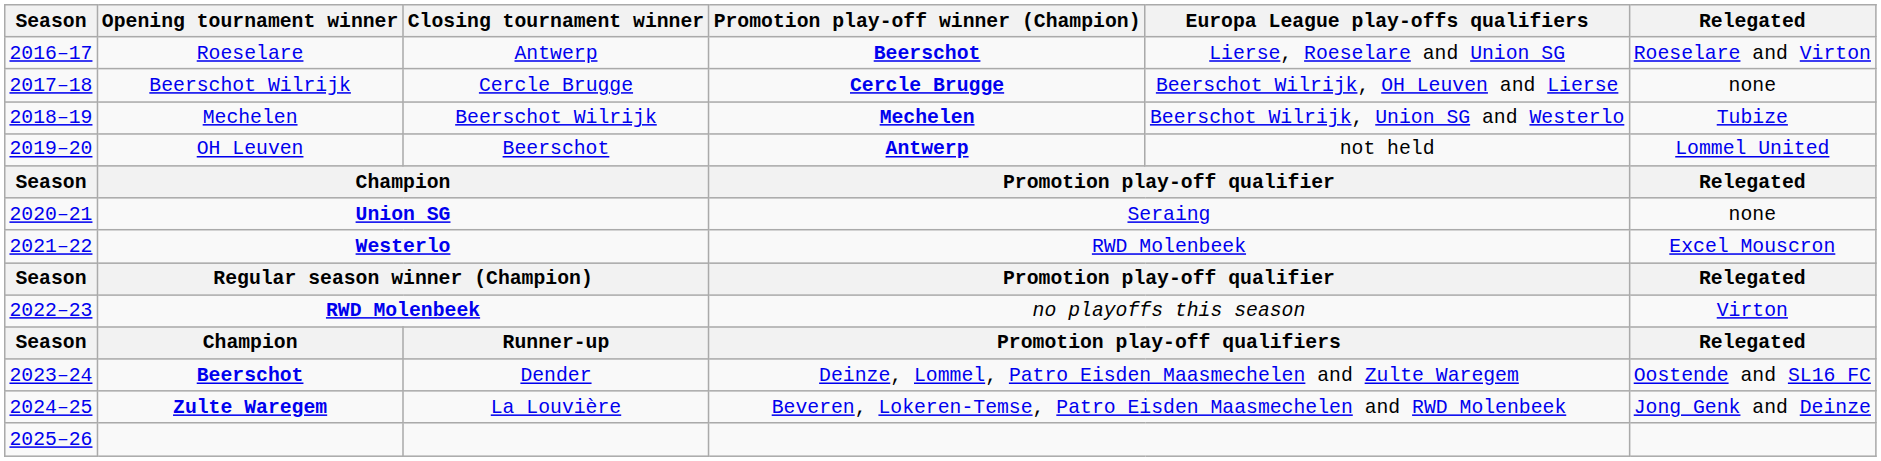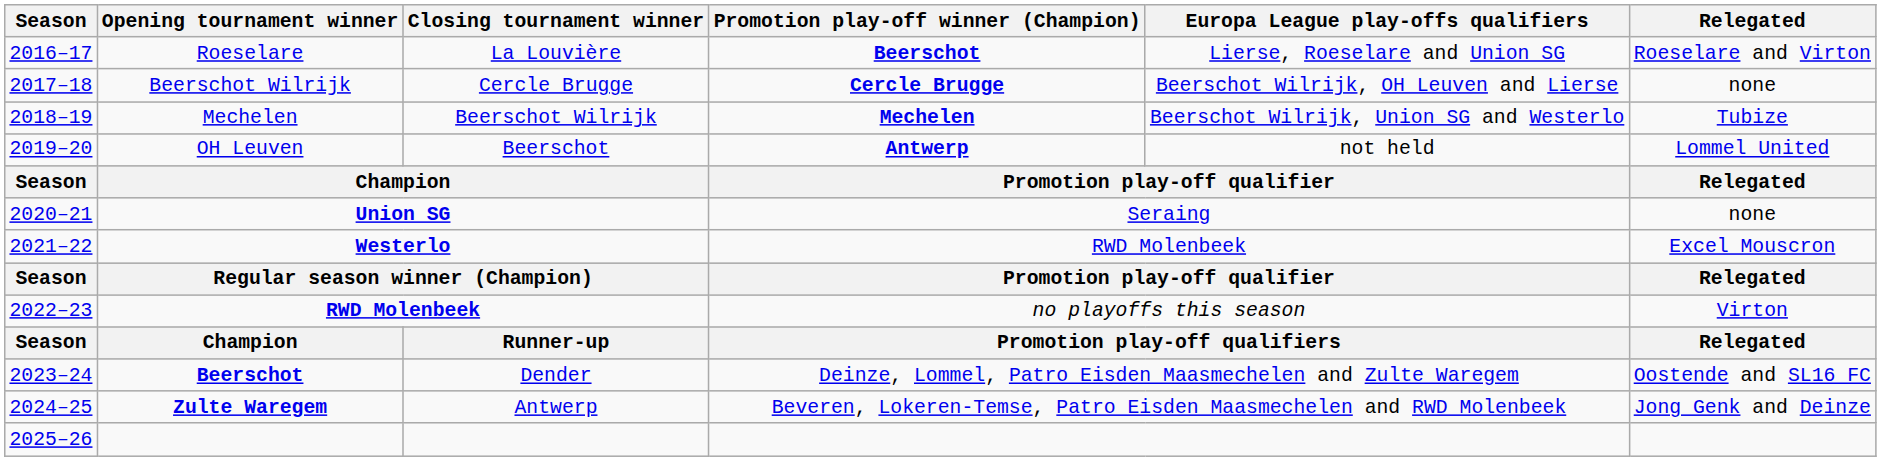 <table class="wikitable sortable" style="text-align:center;">
 <tr>
 <th>Season</th>
 <th>Opening tournament winner</th>
 <th>Closing tournament winner</th>
 <th>Promotion play-off winner (Champion)</th>
 <th>Europa League play-offs qualifiers</th>
 <th>Relegated</th>
 </tr>
 <tr>
 <td><a href='#'>2016–17</a></td>
 <td><a href='#'>Roeselare</a></td>
-<td><a href='#'>Antwerp</a></td>
+<td><a href='#'>La Louvière</a></td>
 <td><strong><a href='#'>Beerschot</a></strong> </td>
 <td><a href='#'>Lierse</a>, <a href='#'>Roeselare</a> and <a href='#'>Union SG</a></td>
 <td><a href='#'>Roeselare</a> and <a href='#'>Virton</a></td>
 </tr>
 <tr>
 <td><a href='#'>2017–18</a></td>
 <td><a href='#'>Beerschot Wilrijk</a></td>
 <td><a href='#'>Cercle Brugge</a></td>
 <td><strong><a href='#'>Cercle Brugge</a></strong></td>
 <td><a href='#'>Beerschot Wilrijk</a>, <a href='#'>OH Leuven</a> and <a href='#'>Lierse</a></td>
 <td>none </td>
 </tr>
 <tr>
 <td><a href='#'>2018–19</a></td>
 <td><a href='#'>Mechelen</a></td>
 <td><a href='#'>Beerschot Wilrijk</a></td>
 <td><strong><a href='#'>Mechelen</a></strong></td>
 <td><a href='#'>Beerschot Wilrijk</a>, <a href='#'>Union SG</a> and <a href='#'>Westerlo</a></td>
 <td><a href='#'>Tubize</a></td>
 </tr>
 <tr>
 <td><a href='#'>2019–20</a></td>
 <td><a href='#'>OH Leuven</a></td>
 <td><a href='#'>Beerschot</a></td>
 <td><strong><a href='#'>Antwerp</a></strong></td>
 <td>not held </td>
 <td><a href='#'>Lommel United</a></td>
 </tr>
 <tr>
 <th>Season</th>
 <th colspan=2>Champion</th>
 <th colspan=2>Promotion play-off qualifier</th>
 <th>Relegated</th>
 </tr>
 <tr>
 <td><a href='#'>2020–21</a></td>
 <td colspan=2><strong><a href='#'>Union SG</a></strong></td>
 <td colspan=2><a href='#'>Seraing</a></td>
 <td>none </td>
 </tr>
 <tr>
 <td><a href='#'>2021–22</a></td>
 <td colspan=2><strong><a href='#'>Westerlo</a></strong></td>
 <td colspan=2><a href='#'>RWD Molenbeek</a></td>
 <td><a href='#'>Excel Mouscron</a></td>
 </tr>
 <tr>
 <th>Season</th>
 <th colspan=2>Regular season winner (Champion)</th>
 <th colspan=2>Promotion play-off qualifier</th>
 <th>Relegated</th>
 </tr>
 <tr>
 <td><a href='#'>2022–23</a></td>
 <td colspan=2><strong><a href='#'>RWD Molenbeek</a></strong></td>
 <td colspan=2><em>no playoffs this season</em></td>
 <td><a href='#'>Virton</a></td>
 </tr>
 <tr>
 <th>Season</th>
 <th>Champion</th>
 <th>Runner-up</th>
 <th colspan=2>Promotion play-off qualifiers</th>
 <th>Relegated</th>
 </tr>
 <tr>
 <td><a href='#'>2023–24</a></td>
 <td><strong><a href='#'>Beerschot</a></strong></td>
 <td><a href='#'>Dender</a></td>
 <td colspan=2><a href='#'>Deinze</a>, <a href='#'>Lommel</a>, <a href='#'>Patro Eisden Maasmechelen</a> and <a href='#'>Zulte Waregem</a></td>
 <td><a href='#'>Oostende</a> and <a href='#'>SL16 FC</a></td>
 </tr>
 <tr>
 <td><a href='#'>2024–25</a></td>
 <td><strong><a href='#'>Zulte Waregem</a></strong></td>
-<td><a href='#'>La Louvière</a></td>
+<td><a href='#'>Antwerp</a></td>
 <td colspan=2><a href='#'>Beveren</a>, <a href='#'>Lokeren-Temse</a>, <a href='#'>Patro Eisden Maasmechelen</a> and <a href='#'>RWD Molenbeek</a></td>
 <td><a href='#'>Jong Genk</a> and <a href='#'>Deinze</a></td>
 </tr>
 <tr>
 <td><a href='#'>2025–26</a></td>
 <td></td>
 <td></td>
 <td colspan=2></td>
 <td></td>
 </tr>
 </table>
